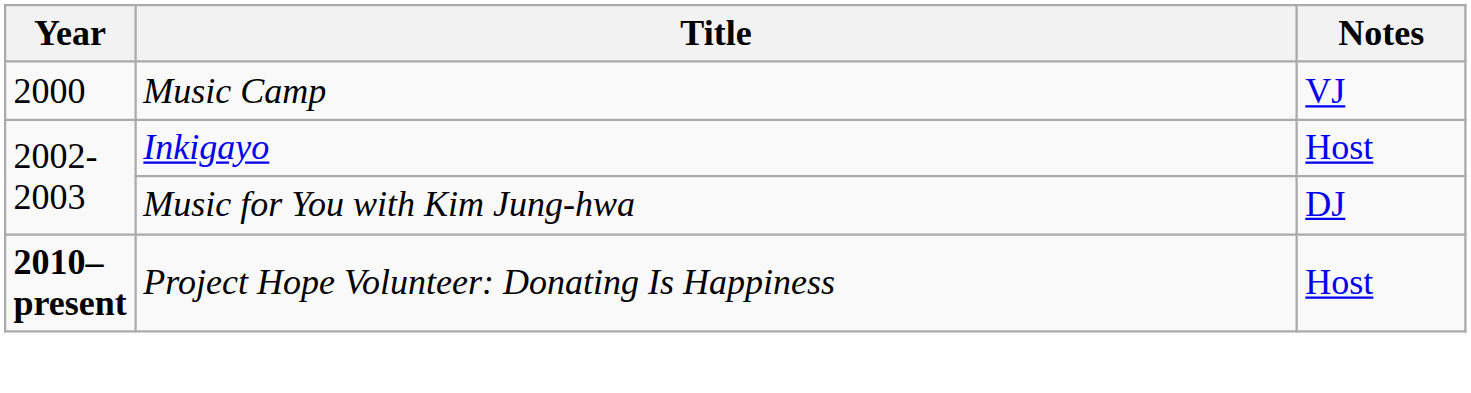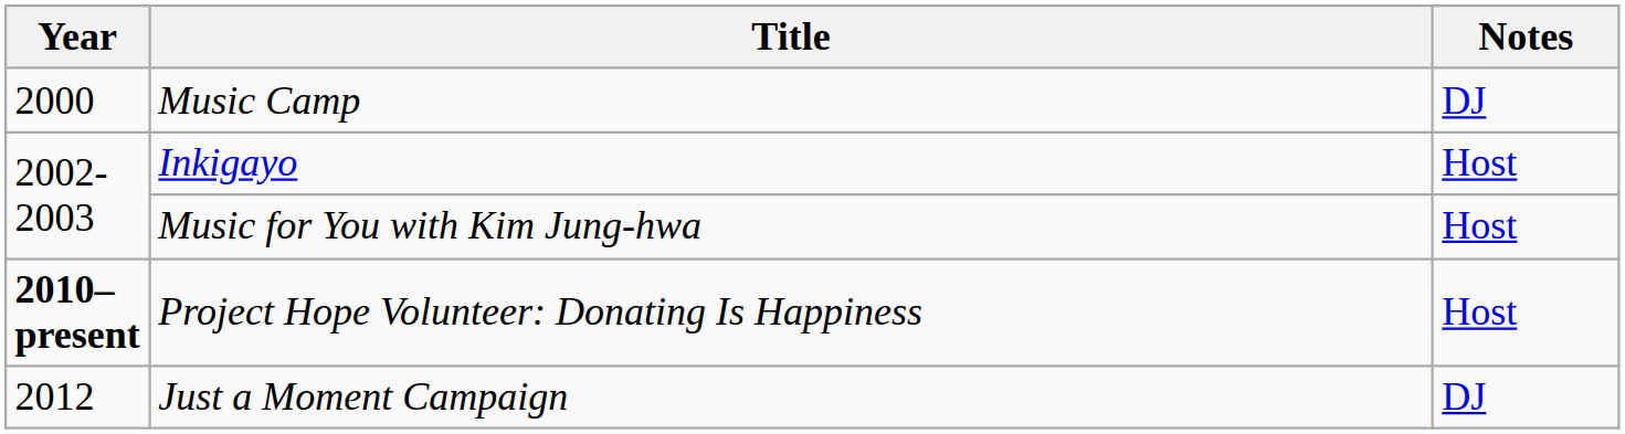 <table class="wikitable" style="width:650px">
 <tr>
 <th width=10>Year</th>
 <th>Title</th>
 <th>Notes</th>
 </tr>
 <tr>
 <td>2000</td>
 <td><em>Music Camp</em></td>
-<td><a href='#'>VJ</a></td>
+<td><a href='#'>DJ</a></td>
 </tr>
 <tr>
 <td rowspan=2>2002-2003</td>
 <td><em><a href='#'>Inkigayo</a></em></td>
 <td><a href='#'>Host</a></td>
 </tr>
 <tr>
 <td><em>Music for You with Kim Jung-hwa</em></td>
-<td><a href='#'>DJ</a></td>
+<td><a href='#'>Host</a></td>
 </tr>
 <tr>
 <td><strong>2010–present</strong></td>
 <td><em>Project Hope Volunteer: Donating Is Happiness</em></td>
 <td><a href='#'>Host</a></td>
 </tr>
+<tr>
+<td>2012</td>
+<td><em>Just a Moment Campaign</em></td>
+<td><a href='#'>DJ</a></td>
+</tr>
 </table>
